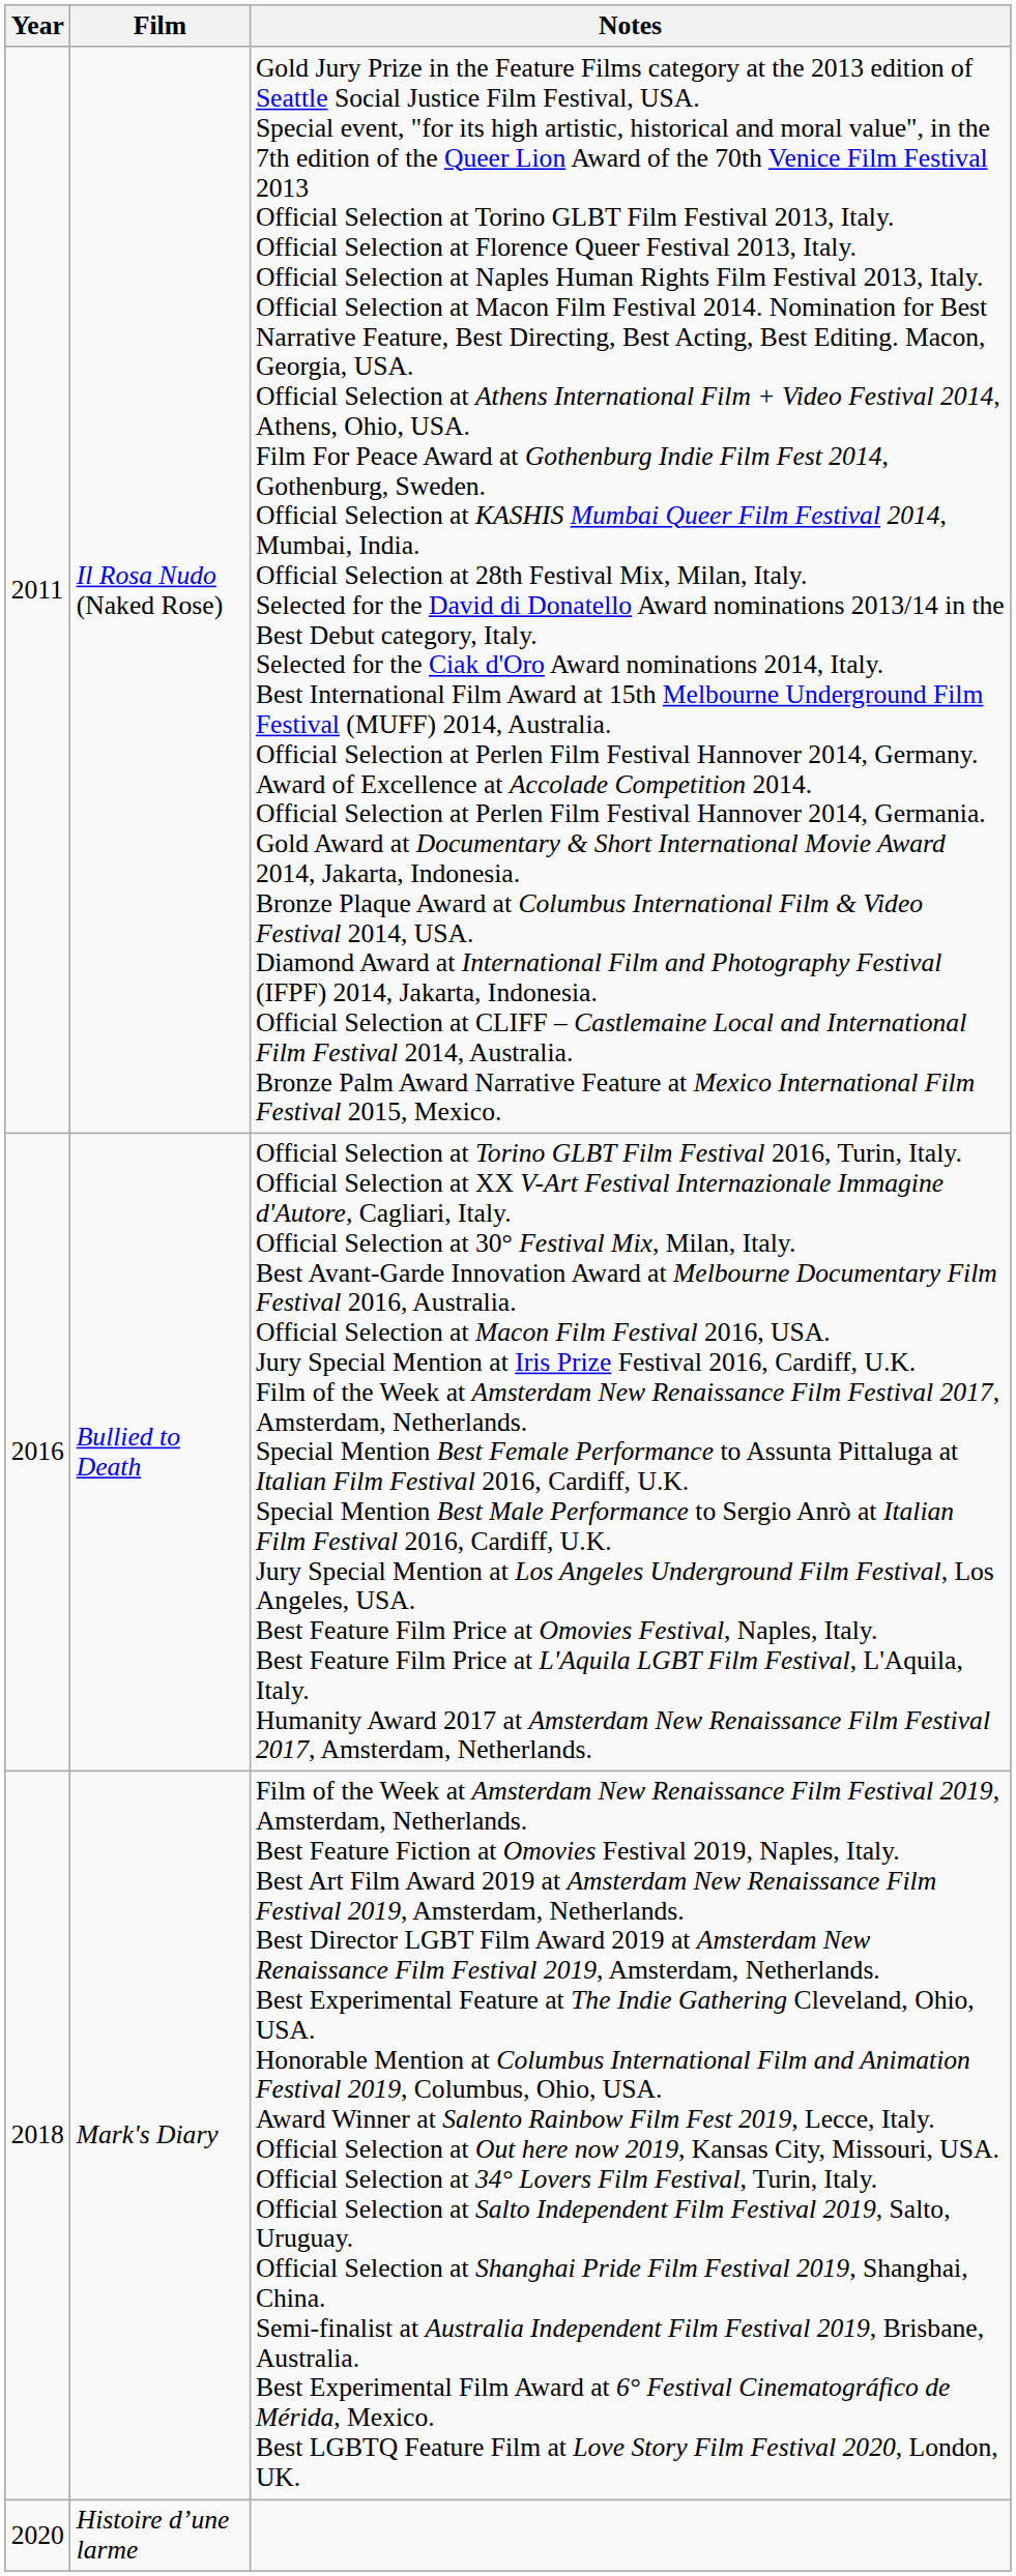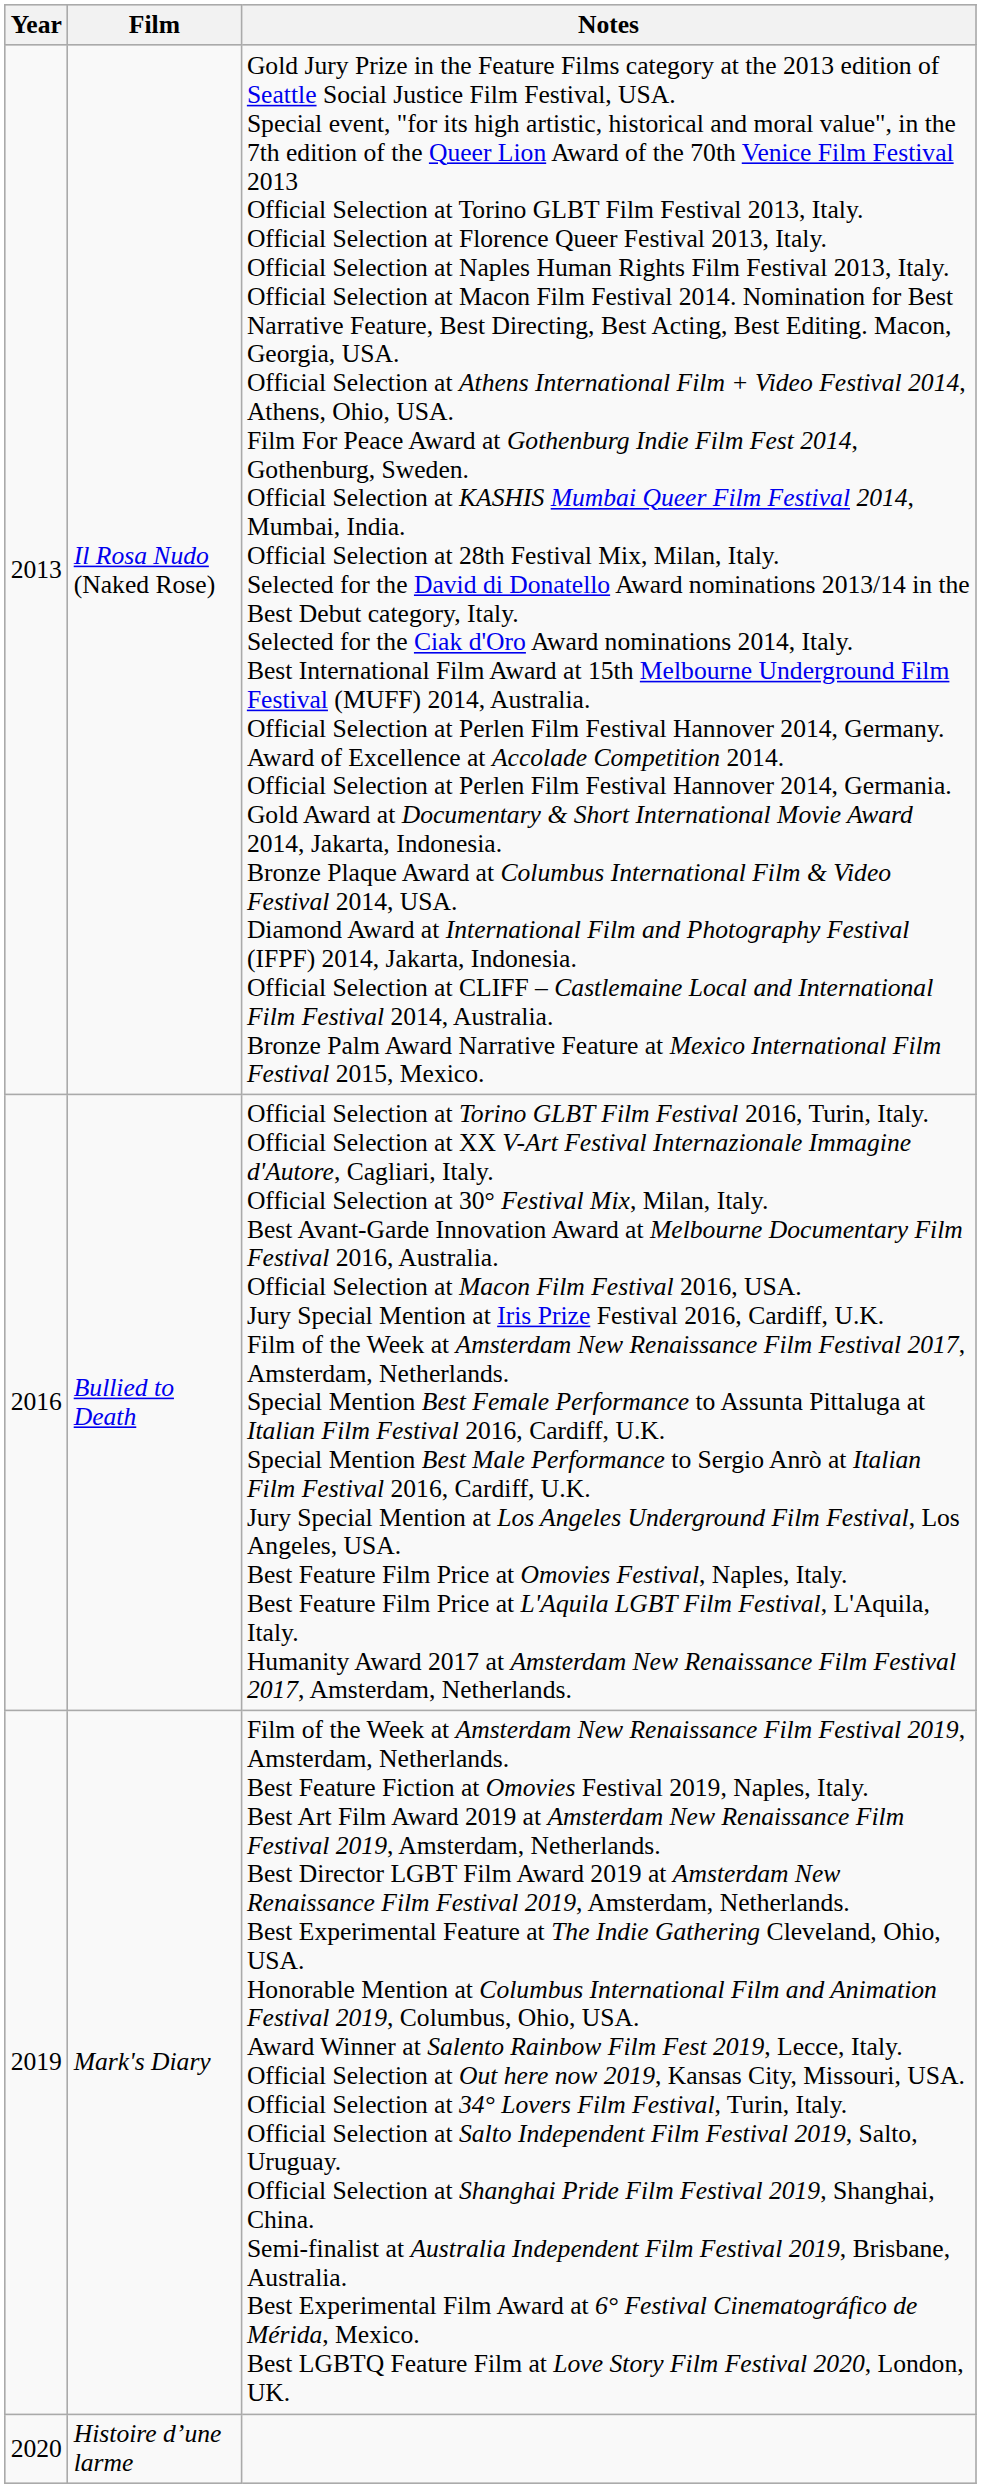 <table class="wikitable">
 <tr>
 <th>Year</th>
 <th>Film</th>
 <th>Notes</th>
 </tr>
 <tr>
-<td>2011</td>
+<td>2013</td>
 <td><em><a href='#'>Il Rosa Nudo</a></em> (Naked Rose)</td>
 <td>Gold Jury Prize in the Feature Films category at the 2013 edition of <a href='#'>Seattle</a> Social Justice Film Festival, USA.<br>Special event, "for its high artistic, historical and moral value", in the 7th edition of the <a href='#'>Queer Lion</a> Award of the 70th <a href='#'>Venice Film Festival</a> 2013<br>Official Selection at Torino GLBT Film Festival 2013, Italy.<br>Official Selection at Florence Queer Festival 2013, Italy.<br> Official Selection at Naples Human Rights Film Festival 2013, Italy.<br>Official Selection at Macon Film Festival 2014. Nomination for Best Narrative Feature, Best Directing, Best Acting, Best Editing. Macon, Georgia, USA.<br>Official Selection at <em>Athens International Film + Video Festival 2014</em>, Athens, Ohio, USA.<br>Film For Peace Award at <em>Gothenburg Indie Film Fest 2014</em>, Gothenburg, Sweden.<br>Official Selection at <em>KASHIS <a href='#'>Mumbai Queer Film Festival</a> 2014</em>, Mumbai, India.<br>Official Selection at 28th Festival Mix, Milan, Italy.<br> Selected for the <a href='#'>David di Donatello</a> Award nominations 2013/14 in the Best Debut category, Italy.<br>Selected for the <a href='#'>Ciak d'Oro</a> Award nominations 2014, Italy.<br>Best International Film Award at 15th <a href='#'>Melbourne Underground Film Festival</a> (MUFF) 2014, Australia.<br>Official Selection at Perlen Film Festival Hannover 2014, Germany.<br> Award of Excellence at <em>Accolade Competition</em> 2014.<br>Official Selection at Perlen Film Festival Hannover 2014, Germania.<br>Gold Award at <em>Documentary & Short International Movie Award</em> 2014, Jakarta, Indonesia.<br>Bronze Plaque Award at <em>Columbus International Film & Video Festival</em> 2014, USA.<br>Diamond Award at <em>International Film and Photography Festival</em> (IFPF) 2014, Jakarta, Indonesia.<br>Official Selection at CLIFF – <em>Castlemaine Local and International Film Festival</em> 2014, Australia.<br>Bronze Palm Award Narrative Feature at <em>Mexico International Film Festival</em> 2015, Mexico.<br></td>
 </tr>
 <tr>
 <td>2016</td>
 <td><em><a href='#'>Bullied to Death</a></em></td>
 <td>Official Selection at <em>Torino GLBT Film Festival</em> 2016, Turin, Italy.<br>Official Selection at XX <em>V-Art Festival Internazionale Immagine d'Autore</em>, Cagliari, Italy.<br>Official Selection at 30° <em>Festival Mix</em>, Milan, Italy.<br>Best Avant-Garde Innovation Award at <em>Melbourne Documentary Film Festival</em> 2016, Australia.<br>Official Selection at <em>Macon Film Festival</em> 2016, USA.<br>Jury Special Mention at <a href='#'>Iris Prize</a> Festival 2016, Cardiff, U.K.<br>Film of the Week at <em>Amsterdam New Renaissance Film Festival 2017</em>, Amsterdam, Netherlands.<br>Special Mention <em>Best Female Performance</em> to Assunta Pittaluga at <em>Italian Film Festival</em> 2016, Cardiff, U.K.<br>Special Mention <em>Best Male Performance</em> to Sergio Anrò at <em>Italian Film Festival</em> 2016, Cardiff, U.K.<br>Jury Special Mention at <em>Los Angeles Underground Film Festival</em>, Los Angeles, USA.<br>Best Feature Film Price at <em>Omovies Festival</em>, Naples, Italy.<br>Best Feature Film Price at <em>L'Aquila LGBT Film Festival</em>, L'Aquila, Italy.<br>Humanity Award 2017 at <em>Amsterdam New Renaissance Film Festival 2017</em>, Amsterdam, Netherlands.</td>
 </tr>
 <tr>
-<td>2018</td>
+<td>2019</td>
 <td><em> Mark's Diary</em></td>
 <td>Film of the Week at <em>Amsterdam New Renaissance Film Festival 2019</em>, Amsterdam, Netherlands.<br>Best Feature Fiction at <em>Omovies</em> Festival 2019, Naples, Italy.<br>Best Art Film Award 2019 at <em>Amsterdam New Renaissance Film Festival 2019</em>, Amsterdam, Netherlands.<br>Best Director LGBT Film Award 2019 at <em>Amsterdam New Renaissance Film Festival 2019</em>, Amsterdam, Netherlands.<br>Best Experimental Feature at <em>The Indie Gathering</em> Cleveland, Ohio, USA.<br>Honorable Mention at <em>Columbus International Film and Animation Festival 2019</em>, Columbus, Ohio, USA.<br>Award Winner at <em>Salento Rainbow Film Fest 2019</em>, Lecce, Italy.<br>Official Selection at <em>Out here now 2019</em>, Kansas City, Missouri, USA.<br>Official Selection at <em>34° Lovers Film Festival</em>, Turin, Italy.<br>Official Selection at <em>Salto Independent Film Festival 2019</em>, Salto, Uruguay.<br>Official Selection at <em>Shanghai Pride Film Festival 2019</em>, Shanghai, China.<br>Semi-finalist at <em>Australia Independent Film Festival 2019</em>, Brisbane, Australia.<br>Best Experimental Film Award at <em>6° Festival Cinematográfico de Mérida</em>, Mexico.<br>Best LGBTQ Feature Film at <em>Love Story Film Festival 2020</em>, London, UK.<br></td>
 </tr>
 <tr>
 <td>2020</td>
 <td><em> Histoire d’une larme </em></td>
 </tr>
 </table>
